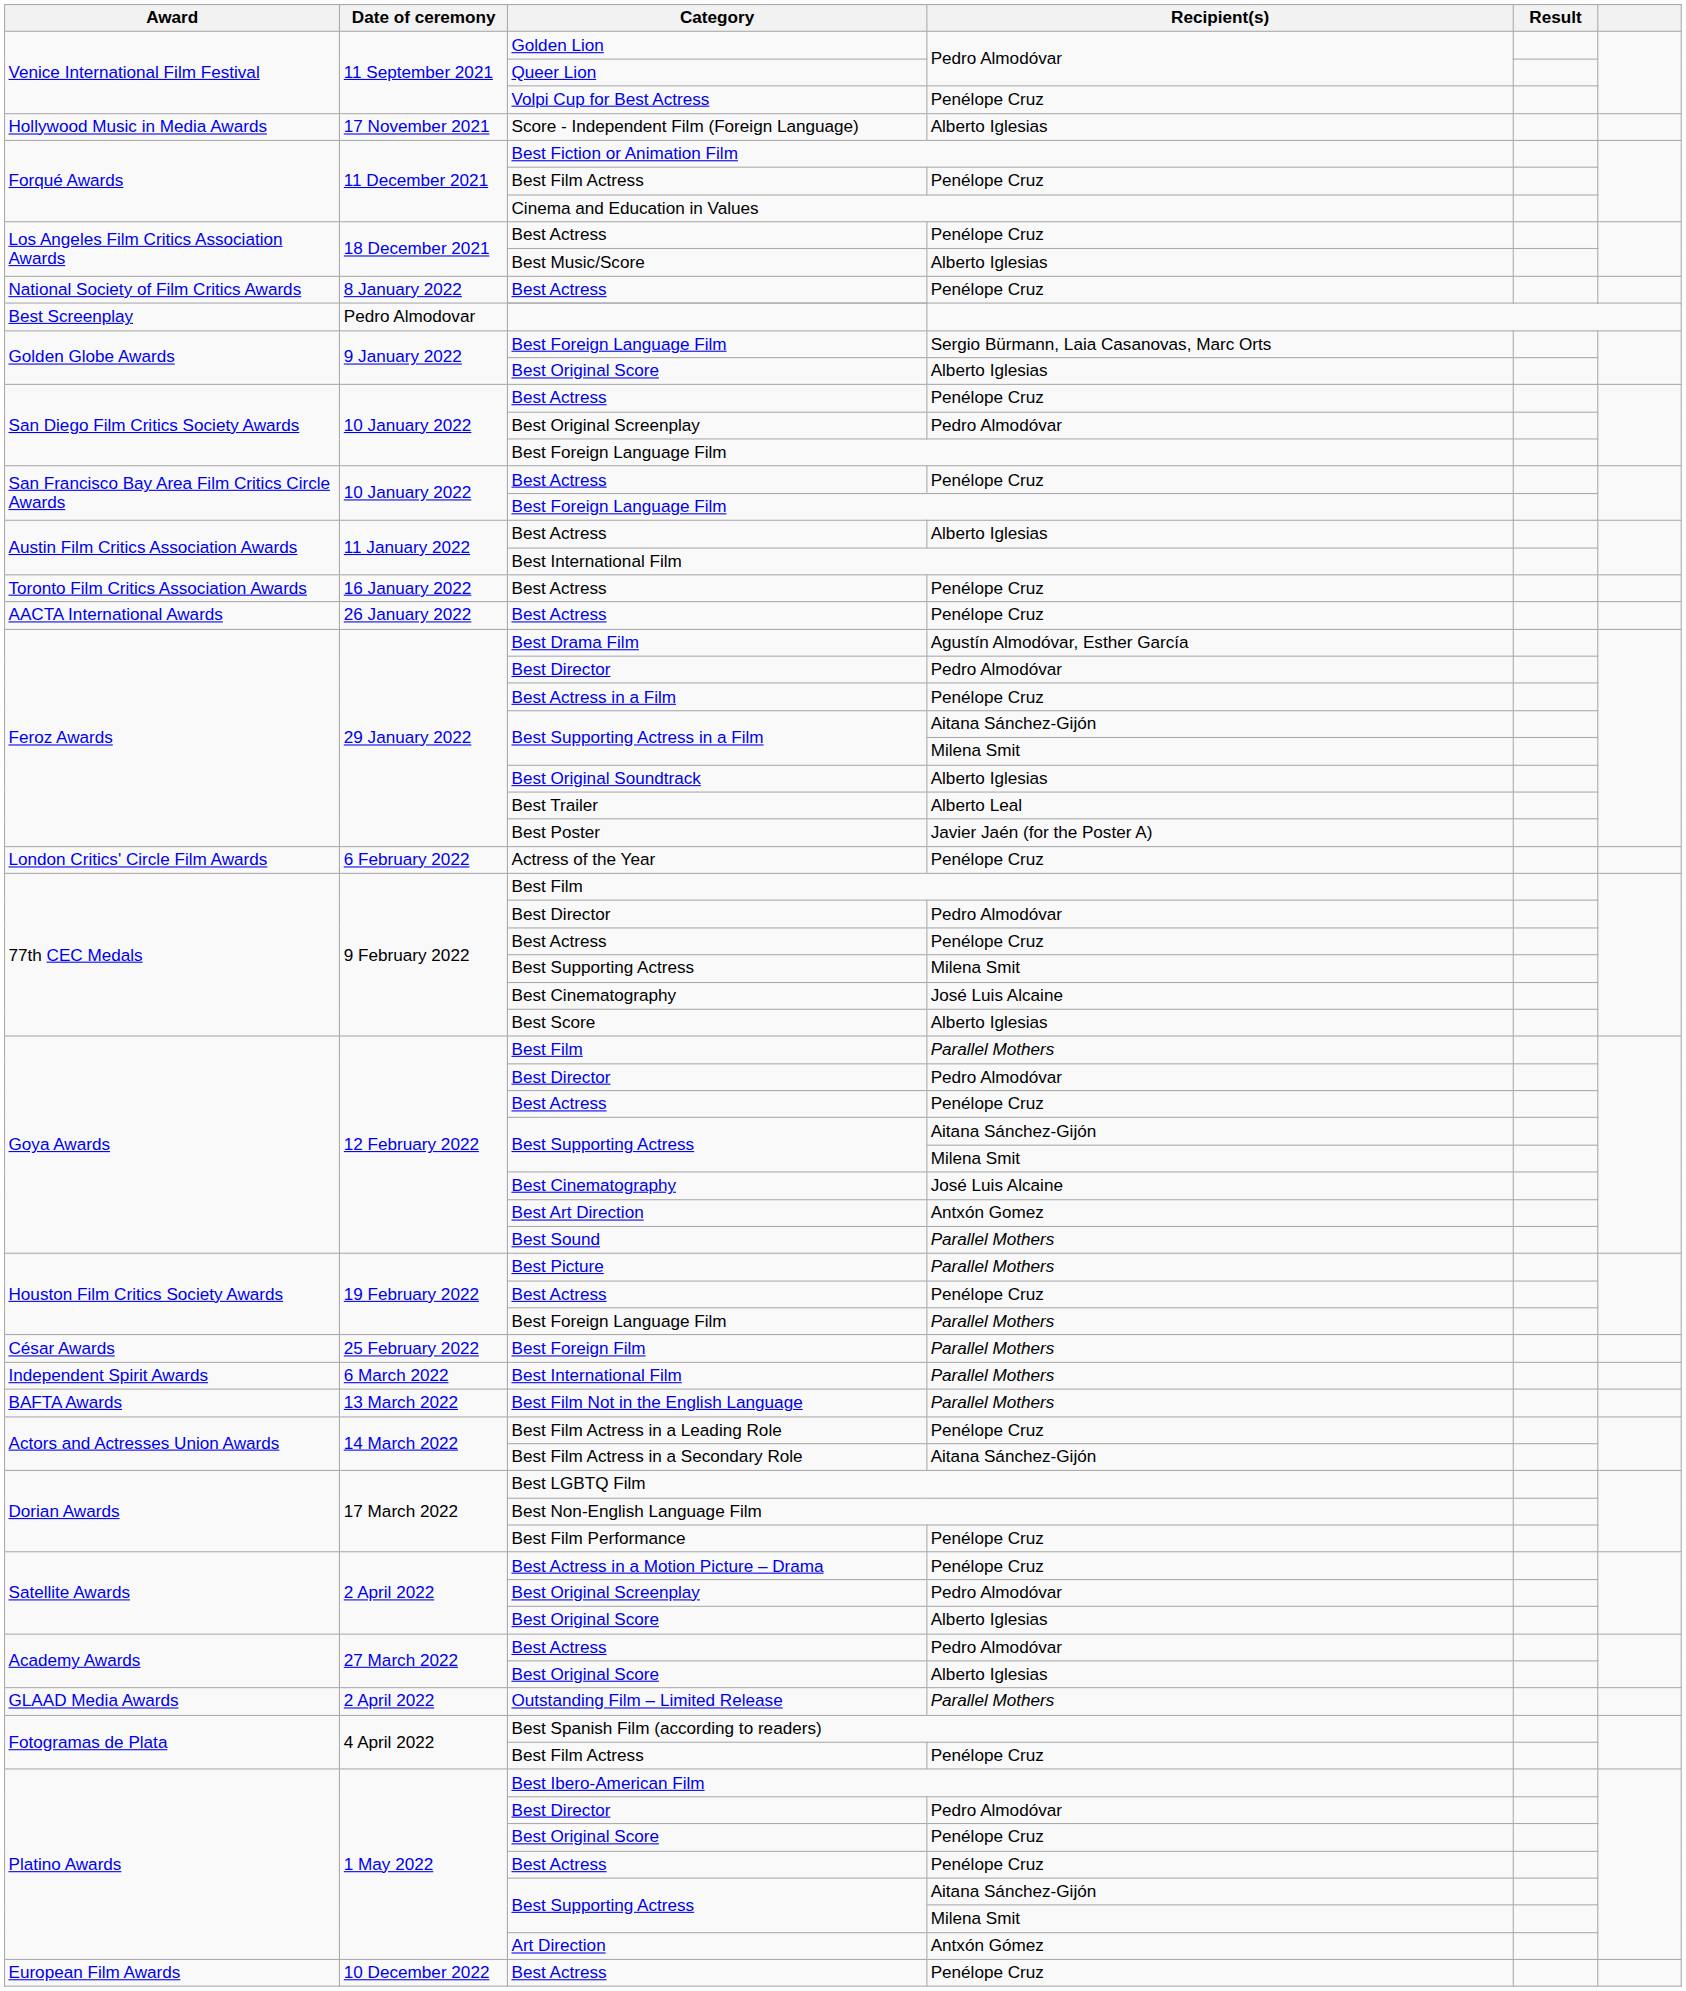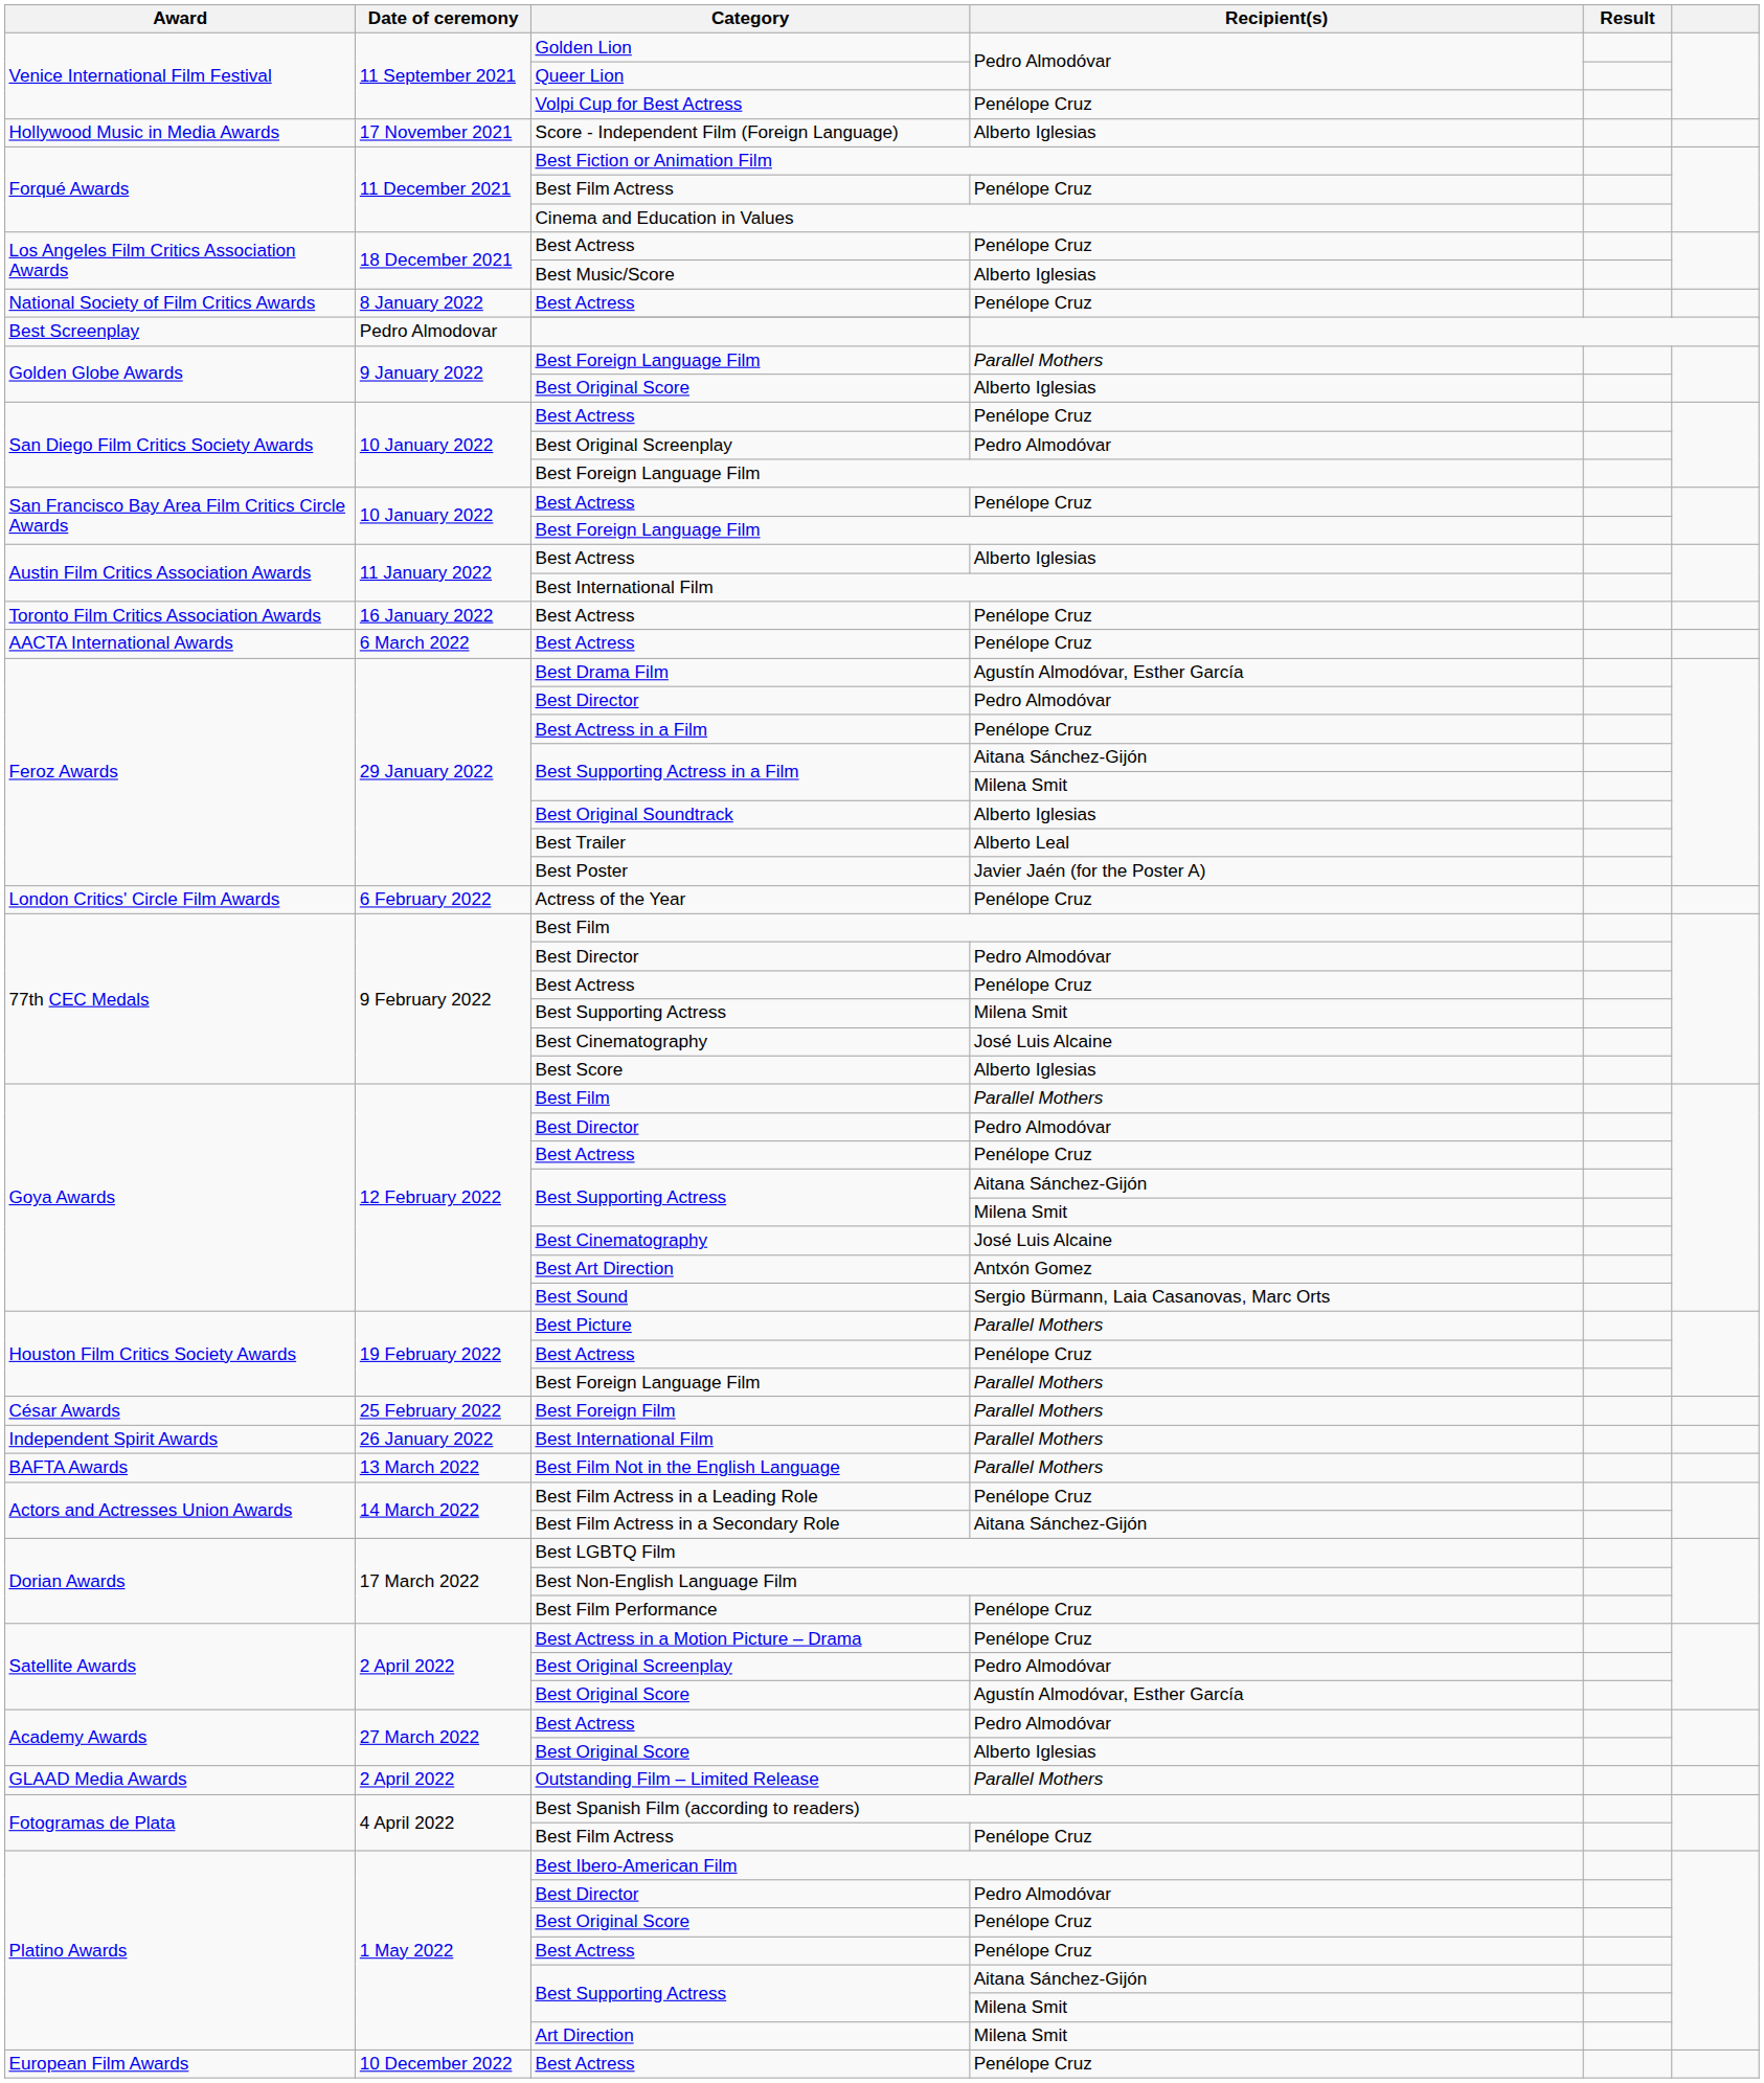 <table class="wikitable plainrowheaders sortable">
 <tr>
 <th scope="col" style="width:20%;">Award</th>
 <th scope="col" style="width:10%;">Date of ceremony</th>
 <th scope="col" style="width:25%;">Category</th>
 <th scope="col" style="width:35%;">Recipient(s)</th>
 <th scope="col" style="width:5%;">Result</th>
 <th scope="col" style="width:10%;" class="unsortable"></th>
 </tr>
 <tr>
 <td rowspan="3"><a href='#'>Venice International Film Festival</a></td>
 <td rowspan="3"><a href='#'>11 September 2021</a></td>
 <td><a href='#'>Golden Lion</a></td>
 <td rowspan="2">Pedro Almodóvar</td>
 <td></td>
 <td rowspan="3" align = "center"></td>
 </tr>
 <tr>
 <td><a href='#'>Queer Lion</a></td>
 <td></td>
 </tr>
 <tr>
 <td><a href='#'>Volpi Cup for Best Actress</a></td>
 <td>Penélope Cruz</td>
 <td></td>
 </tr>
 <tr>
 <td><a href='#'>Hollywood Music in Media Awards</a></td>
 <td><a href='#'>17 November 2021</a></td>
 <td>Score - Independent Film (Foreign Language)</td>
 <td>Alberto Iglesias</td>
 <td></td>
 <td align = "center"></td>
 </tr>
 <tr>
 <td rowspan = "3"><a href='#'>Forqué Awards</a></td>
 <td rowspan = "3"><a href='#'>11 December 2021</a></td>
 <td colspan = "2"><a href='#'>Best Fiction or Animation Film</a></td>
 <td></td>
 <td rowspan = "3" align = "center"></td>
 </tr>
 <tr>
 <td>Best Film Actress</td>
 <td>Penélope Cruz</td>
 <td></td>
 </tr>
 <tr>
 <td colspan = "2">Cinema and Education in Values</td>
 <td></td>
 </tr>
 <tr>
 <td rowspan = "2"><a href='#'>Los Angeles Film Critics Association Awards</a></td>
 <td rowspan = "2"><a href='#'>18 December 2021</a></td>
 <td>Best Actress</td>
 <td>Penélope Cruz</td>
 <td></td>
 <td rowspan = "2" align = "center"></td>
 </tr>
 <tr>
 <td>Best Music/Score</td>
 <td>Alberto Iglesias</td>
 <td></td>
 </tr>
 <tr>
 <td rowspan="2"><a href='#'>National Society of Film Critics Awards</a></td>
 <td rowspan="2"><a href='#'>8 January 2022</a></td>
 <td><a href='#'>Best Actress</a></td>
 <td>Penélope Cruz</td>
 <td></td>
 <td rowspan="2" align = "center"></td>
 </tr>
 <tr>
 </tr>
 <tr>
 <td><a href='#'>Best Screenplay</a></td>
 <td>Pedro Almodovar</td>
 <td></td>
 </tr>
 <tr>
 <td rowspan="2"><a href='#'>Golden Globe Awards</a></td>
 <td rowspan="2"><a href='#'>9 January 2022</a></td>
 <td><a href='#'>Best Foreign Language Film</a></td>
-<td>Sergio Bürmann, Laia Casanovas, Marc Orts</td>
+<td><em>Parallel Mothers</em></td>
 <td></td>
 <td rowspan="2" align = "center"></td>
 </tr>
 <tr>
 <td><a href='#'>Best Original Score</a></td>
 <td>Alberto Iglesias</td>
 <td></td>
 </tr>
 <tr>
 <td rowspan = "3"><a href='#'>San Diego Film Critics Society Awards</a></td>
 <td rowspan = "3"><a href='#'>10 January 2022</a></td>
 <td><a href='#'>Best Actress</a></td>
 <td>Penélope Cruz</td>
 <td></td>
 <td rowspan = "3" align = "center"></td>
 </tr>
 <tr>
 <td>Best Original Screenplay</td>
 <td>Pedro Almodóvar</td>
 <td></td>
 </tr>
 <tr>
 <td colspan = "2">Best Foreign Language Film</td>
 <td></td>
 </tr>
 <tr>
 <td rowspan = "2"><a href='#'>San Francisco Bay Area Film Critics Circle Awards</a></td>
 <td rowspan = "2"><a href='#'>10 January 2022</a></td>
 <td><a href='#'>Best Actress</a></td>
 <td>Penélope Cruz</td>
 <td></td>
 <td align = "center" rowspan = "2"></td>
 </tr>
 <tr>
 <td colspan = "2"><a href='#'>Best Foreign Language Film</a></td>
 <td></td>
 </tr>
 <tr>
 <td rowspan = "2"><a href='#'>Austin Film Critics Association Awards</a></td>
 <td rowspan = "2"><a href='#'>11 January 2022</a></td>
 <td>Best Actress</td>
 <td>Alberto Iglesias</td>
 <td></td>
 <td align = "center" rowspan = "2"></td>
 </tr>
 <tr>
 <td colspan = "2">Best International Film</td>
 <td></td>
 </tr>
 <tr>
 <td><a href='#'>Toronto Film Critics Association Awards</a></td>
 <td><a href='#'>16 January 2022</a></td>
 <td>Best Actress</td>
 <td>Penélope Cruz</td>
 <td></td>
 <td align = "center"></td>
 </tr>
 <tr>
 <td><a href='#'>AACTA International Awards</a></td>
-<td><a href='#'>26 January 2022</a></td>
+<td><a href='#'>6 March 2022</a></td>
 <td><a href='#'>Best Actress</a></td>
 <td>Penélope Cruz</td>
 <td></td>
 <td align = "center"></td>
 </tr>
 <tr>
 <td rowspan="8"><a href='#'>Feroz Awards</a></td>
 <td rowspan="8"><a href='#'>29 January 2022</a></td>
 <td><a href='#'>Best Drama Film</a></td>
 <td>Agustín Almodóvar, Esther García</td>
 <td></td>
 <td rowspan="8" align = "center"></td>
 </tr>
 <tr>
 <td><a href='#'>Best Director</a></td>
 <td>Pedro Almodóvar</td>
 <td></td>
 </tr>
 <tr>
 <td><a href='#'>Best Actress in a Film</a></td>
 <td>Penélope Cruz</td>
 <td></td>
 </tr>
 <tr>
 <td rowspan="2"><a href='#'>Best Supporting Actress in a Film</a></td>
 <td>Aitana Sánchez-Gijón</td>
 <td></td>
 </tr>
 <tr>
 <td>Milena Smit</td>
 <td></td>
 </tr>
 <tr>
 <td><a href='#'>Best Original Soundtrack</a></td>
 <td>Alberto Iglesias</td>
 <td></td>
 </tr>
 <tr>
 <td>Best Trailer</td>
 <td>Alberto Leal</td>
 <td></td>
 </tr>
 <tr>
 <td>Best Poster</td>
 <td>Javier Jaén (for the Poster A)</td>
 <td></td>
 </tr>
 <tr>
 <td><a href='#'>London Critics' Circle Film Awards</a></td>
 <td><a href='#'>6 February 2022</a></td>
 <td>Actress of the Year</td>
 <td>Penélope Cruz</td>
 <td></td>
 <td align = "center"></td>
 </tr>
 <tr>
 <td rowspan = "6">77th <a href='#'>CEC Medals</a></td>
 <td rowspan = "6">9 February 2022</td>
 <td colspan = "2">Best Film</td>
 <td></td>
 <td rowspan = "6" align = "center"></td>
 </tr>
 <tr>
 <td>Best Director</td>
 <td>Pedro Almodóvar</td>
 <td></td>
 </tr>
 <tr>
 <td>Best Actress</td>
 <td>Penélope Cruz</td>
 <td></td>
 </tr>
 <tr>
 <td>Best Supporting Actress</td>
 <td>Milena Smit</td>
 <td></td>
 </tr>
 <tr>
 <td>Best Cinematography</td>
 <td>José Luis Alcaine</td>
 <td></td>
 </tr>
 <tr>
 <td>Best Score</td>
 <td>Alberto Iglesias</td>
 <td></td>
 </tr>
 <tr>
 <td rowspan="8"><a href='#'>Goya Awards</a></td>
 <td rowspan="8"><a href='#'>12 February 2022</a></td>
 <td><a href='#'>Best Film</a></td>
 <td><em>Parallel Mothers</em></td>
 <td></td>
 <td rowspan="8" align = "center"></td>
 </tr>
 <tr>
 <td><a href='#'>Best Director</a></td>
 <td>Pedro Almodóvar</td>
 <td></td>
 </tr>
 <tr>
 <td><a href='#'>Best Actress</a></td>
 <td>Penélope Cruz</td>
 <td></td>
 </tr>
 <tr>
 <td rowspan="2"><a href='#'>Best Supporting Actress</a></td>
 <td>Aitana Sánchez-Gijón</td>
 <td></td>
 </tr>
 <tr>
 <td>Milena Smit</td>
 <td></td>
 </tr>
 <tr>
 <td><a href='#'>Best Cinematography</a></td>
 <td>José Luis Alcaine</td>
 <td></td>
 </tr>
 <tr>
 <td><a href='#'>Best Art Direction</a></td>
 <td>Antxón Gomez</td>
 <td></td>
 </tr>
 <tr>
 <td><a href='#'>Best Sound</a></td>
-<td><em>Parallel Mothers</em></td>
+<td>Sergio Bürmann, Laia Casanovas, Marc Orts</td>
 <td></td>
 </tr>
 <tr>
 <td rowspan = "3"><a href='#'>Houston Film Critics Society Awards</a></td>
 <td rowspan = "3"><a href='#'>19 February 2022</a></td>
 <td><a href='#'>Best Picture</a></td>
 <td><em>Parallel Mothers</em></td>
 <td></td>
 <td align = "center" rowspan = "3"></td>
 </tr>
 <tr>
 <td><a href='#'>Best Actress</a></td>
 <td>Penélope Cruz</td>
 <td></td>
 </tr>
 <tr>
 <td>Best Foreign Language Film</td>
 <td><em>Parallel Mothers</em></td>
 <td></td>
 </tr>
 <tr>
 <td><a href='#'>César Awards</a></td>
 <td><a href='#'>25 February 2022</a></td>
 <td><a href='#'>Best Foreign Film</a></td>
 <td><em>Parallel Mothers</em></td>
 <td></td>
 <td align = "center"></td>
 </tr>
 <tr>
 <td><a href='#'>Independent Spirit Awards</a></td>
-<td><a href='#'>6 March 2022</a></td>
+<td><a href='#'>26 January 2022</a></td>
 <td><a href='#'>Best International Film</a></td>
 <td><em>Parallel Mothers</em></td>
 <td></td>
 <td align = "center"></td>
 </tr>
 <tr>
 <td scope="row"><a href='#'>BAFTA Awards</a></td>
 <td><a href='#'>13 March 2022</a></td>
 <td><a href='#'>Best Film Not in the English Language</a></td>
 <td><em>Parallel Mothers</em></td>
 <td></td>
 <td align = "center"></td>
 </tr>
 <tr>
 <td scope="row" rowspan = "2"><a href='#'>Actors and Actresses Union Awards</a></td>
 <td rowspan = "2"><a href='#'>14 March 2022</a></td>
 <td>Best Film Actress in a Leading Role</td>
 <td>Penélope Cruz</td>
 <td></td>
 <td rowspan = "2" align = "center"></td>
 </tr>
 <tr>
 <td>Best Film Actress in a Secondary Role</td>
 <td>Aitana Sánchez-Gijón</td>
 <td></td>
 </tr>
 <tr>
 <td scope="row" rowspan = "3"><a href='#'>Dorian Awards</a></td>
 <td rowspan = "3">17 March 2022</td>
 <td colspan = "2">Best LGBTQ Film</td>
 <td></td>
 <td rowspan = "3" align = "center"></td>
 </tr>
 <tr>
 <td colspan = "2">Best Non-English Language Film</td>
 <td></td>
 </tr>
 <tr>
 <td>Best Film Performance</td>
 <td>Penélope Cruz</td>
 <td></td>
 </tr>
 <tr>
 <td scope="row" rowspan="3"><a href='#'>Satellite Awards</a></td>
 <td rowspan="3"><a href='#'>2 April 2022</a></td>
 <td><a href='#'>Best Actress in a Motion Picture – Drama</a></td>
 <td>Penélope Cruz</td>
 <td></td>
 <td rowspan="3" align = "center"></td>
 </tr>
 <tr>
 <td><a href='#'>Best Original Screenplay</a></td>
 <td>Pedro Almodóvar</td>
 <td></td>
 </tr>
 <tr>
 <td><a href='#'>Best Original Score</a></td>
-<td>Alberto Iglesias</td>
+<td>Agustín Almodóvar, Esther García</td>
 <td></td>
 </tr>
 <tr>
 <td scope="row" rowspan="2"><a href='#'>Academy Awards</a></td>
 <td rowspan="2"><a href='#'>27 March 2022</a></td>
 <td><a href='#'>Best Actress</a></td>
 <td>Pedro Almodóvar</td>
 <td></td>
 <td rowspan="2" align="center"></td>
 </tr>
 <tr>
 <td><a href='#'>Best Original Score</a></td>
 <td>Alberto Iglesias</td>
 <td></td>
 </tr>
 <tr>
 <td><a href='#'>GLAAD Media Awards</a></td>
 <td><a href='#'>2 April 2022</a></td>
 <td><a href='#'>Outstanding Film – Limited Release</a></td>
 <td><em>Parallel Mothers</em></td>
 <td></td>
 <td align = "center"></td>
 </tr>
 <tr>
 <td rowspan = "2"><a href='#'>Fotogramas de Plata</a></td>
 <td rowspan = "2">4 April 2022</td>
 <td colspan = "2">Best Spanish Film (according to readers)</td>
 <td></td>
 <td align = "center" rowspan = "2"></td>
 </tr>
 <tr>
 <td>Best Film Actress</td>
 <td>Penélope Cruz</td>
 <td></td>
 </tr>
 <tr>
 <td rowspan = "7"><a href='#'>Platino Awards</a></td>
 <td rowspan = "7"><a href='#'>1 May 2022</a></td>
 <td colspan = "2"><a href='#'>Best Ibero-American Film</a></td>
 <td></td>
 <td align = "center" rowspan = "7"></td>
 </tr>
 <tr>
 <td><a href='#'>Best Director</a></td>
 <td>Pedro Almodóvar</td>
 <td></td>
 </tr>
 <tr>
 <td><a href='#'>Best Original Score</a></td>
 <td>Penélope Cruz</td>
 <td></td>
 </tr>
 <tr>
 <td><a href='#'>Best Actress</a></td>
 <td>Penélope Cruz</td>
 <td></td>
 </tr>
 <tr>
 <td rowspan = "2"><a href='#'>Best Supporting Actress</a></td>
 <td>Aitana Sánchez-Gijón</td>
 <td></td>
 </tr>
 <tr>
 <td>Milena Smit</td>
 <td></td>
 </tr>
 <tr>
 <td><a href='#'>Art Direction</a></td>
-<td>Antxón Gómez</td>
+<td>Milena Smit</td>
 <td></td>
 </tr>
 <tr>
 <td><a href='#'>European Film Awards</a></td>
 <td><a href='#'>10 December 2022</a></td>
 <td><a href='#'>Best Actress</a></td>
 <td>Penélope Cruz</td>
 <td></td>
 <td align = "center"></td>
 </tr>
 </table>
